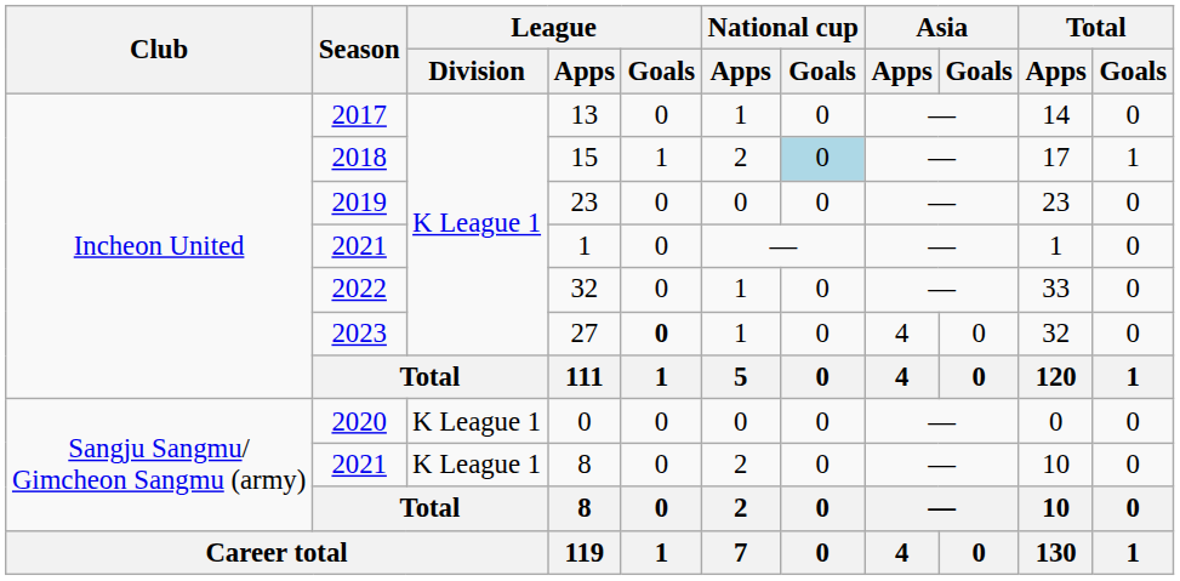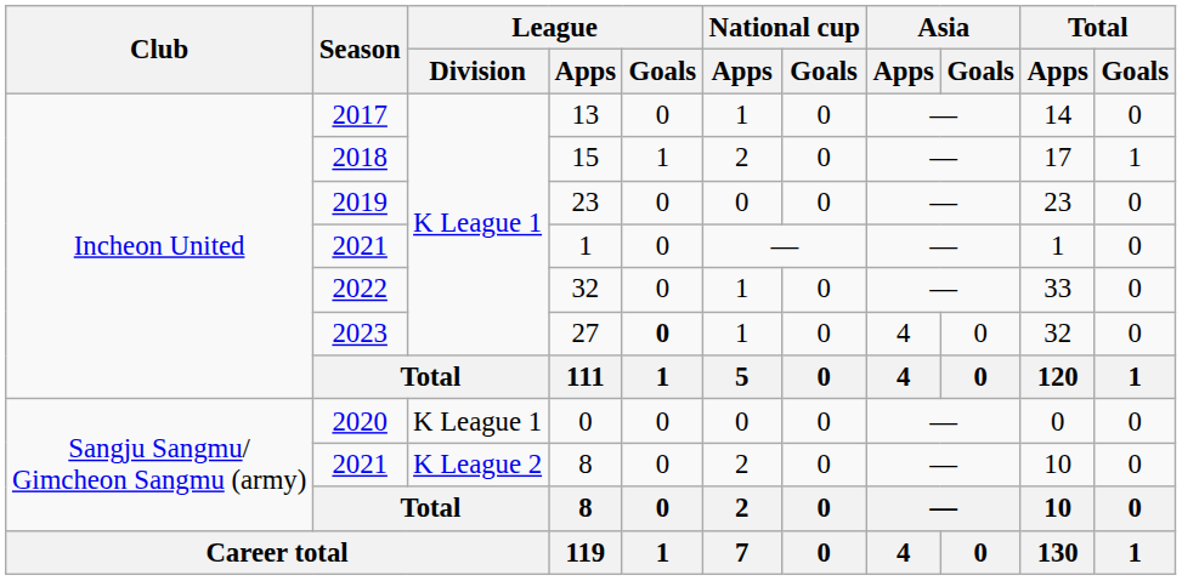 <table class="wikitable" style="text-align:center">
 <tr>
 <th rowspan="2">Club</th>
 <th rowspan="2">Season</th>
 <th colspan="3">League</th>
 <th colspan="2">National cup</th>
 <th colspan="2">Asia</th>
 <th colspan="2">Total</th>
 </tr>
 <tr>
 <th>Division</th>
 <th>Apps</th>
 <th>Goals</th>
 <th>Apps</th>
 <th>Goals</th>
 <th>Apps</th>
 <th>Goals</th>
 <th>Apps</th>
 <th>Goals</th>
 </tr>
 <tr>
 <td rowspan="7"><a href='#'>Incheon United</a></td>
 <td><a href='#'>2017</a></td>
 <td rowspan="6"><a href='#'>K League 1</a></td>
 <td>13</td>
 <td>0</td>
 <td>1</td>
 <td>0</td>
 <td colspan="2">—</td>
 <td>14</td>
 <td>0</td>
 </tr>
 <tr>
 <td><a href='#'>2018</a></td>
 <td>15</td>
 <td>1</td>
 <td>2</td>
-<td style="background: lightblue;">0</td>
+<td>0</td>
 <td colspan="2">—</td>
 <td>17</td>
 <td>1</td>
 </tr>
 <tr>
 <td><a href='#'>2019</a></td>
 <td>23</td>
 <td>0</td>
 <td>0</td>
 <td>0</td>
 <td colspan="2">—</td>
 <td>23</td>
 <td>0</td>
 </tr>
 <tr>
 <td><a href='#'>2021</a></td>
 <td>1</td>
 <td>0</td>
 <td colspan="2">—</td>
 <td colspan="2">—</td>
 <td>1</td>
 <td>0</td>
 </tr>
 <tr>
 <td><a href='#'>2022</a></td>
 <td>32</td>
 <td>0</td>
 <td>1</td>
 <td>0</td>
 <td colspan="2">—</td>
 <td>33</td>
 <td>0</td>
 </tr>
 <tr>
 <td><a href='#'>2023</a></td>
 <td>27</td>
 <td><strong>0</strong></td>
 <td>1</td>
 <td>0</td>
 <td>4</td>
 <td>0</td>
 <td>32</td>
 <td>0</td>
 </tr>
 <tr>
 <th colspan="2">Total</th>
 <th>111</th>
 <th>1</th>
 <th>5</th>
 <th>0</th>
 <th>4</th>
 <th>0</th>
 <th>120</th>
 <th>1</th>
 </tr>
 <tr>
 <td rowspan="3"><a href='#'>Sangju Sangmu</a>/<br><a href='#'>Gimcheon Sangmu</a> (army)</td>
 <td><a href='#'>2020</a></td>
 <td>K League 1</td>
 <td>0</td>
 <td>0</td>
 <td>0</td>
 <td>0</td>
 <td colspan="2">—</td>
 <td>0</td>
 <td>0</td>
 </tr>
 <tr>
 <td><a href='#'>2021</a></td>
-<td>K League 1</td>
+<td><a href='#'>K League 2</a></td>
 <td>8</td>
 <td>0</td>
 <td>2</td>
 <td>0</td>
 <td colspan="2">—</td>
 <td>10</td>
 <td>0</td>
 </tr>
 <tr>
 <th colspan="2">Total</th>
 <th>8</th>
 <th>0</th>
 <th>2</th>
 <th>0</th>
 <th colspan="2">—</th>
 <th>10</th>
 <th>0</th>
 </tr>
 <tr>
 <th colspan="3">Career total</th>
 <th>119</th>
 <th>1</th>
 <th>7</th>
 <th>0</th>
 <th>4</th>
 <th>0</th>
 <th>130</th>
 <th>1</th>
 </tr>
 </table>
